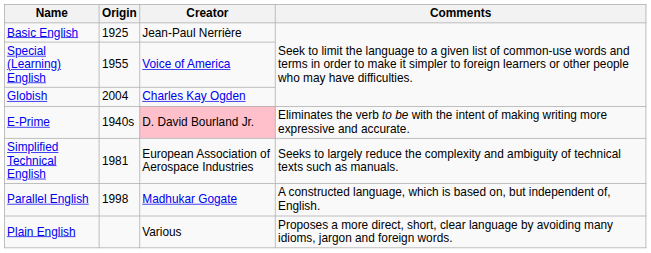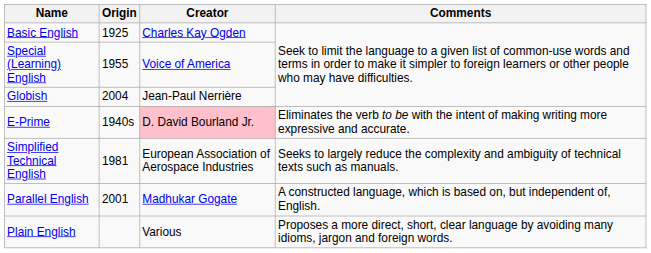 <table class="wikitable sortable">
 <tr>
 <th>Name</th>
 <th>Origin</th>
 <th>Creator</th>
 <th>Comments</th>
 </tr>
 <tr>
 <td><a href='#'>Basic English</a></td>
 <td>1925</td>
-<td>Jean-Paul Nerrière</td>
+<td><a href='#'>Charles Kay Ogden</a></td>
 <td rowspan="3">Seek to limit the language to a given list of common-use words and terms in order to make it simpler to foreign learners or other people who may have difficulties.</td>
 </tr>
 <tr>
 <td><a href='#'>Special (Learning) English</a></td>
 <td>1955</td>
 <td><a href='#'>Voice of America</a></td>
 </tr>
 <tr>
 <td><a href='#'>Globish</a></td>
 <td>2004</td>
-<td><a href='#'>Charles Kay Ogden</a></td>
+<td>Jean-Paul Nerrière</td>
 </tr>
 <tr>
 <td><a href='#'>E-Prime</a></td>
 <td>1940s</td>
 <td style="background: pink;">D. David Bourland Jr.</td>
 <td>Eliminates the verb <em>to be</em> with the intent of making writing more expressive and accurate.</td>
 </tr>
 <tr>
 <td><a href='#'>Simplified Technical English</a></td>
 <td>1981</td>
 <td>European Association of Aerospace Industries</td>
 <td>Seeks to largely reduce the complexity and ambiguity of technical texts such as manuals.</td>
 </tr>
 <tr>
 <td><a href='#'>Parallel English</a></td>
-<td>1998</td>
+<td>2001</td>
 <td><a href='#'>Madhukar Gogate</a></td>
 <td>A constructed language, which is based on, but independent of, English.</td>
 </tr>
 <tr>
 <td><a href='#'>Plain English</a></td>
 <td></td>
 <td>Various</td>
 <td>Proposes a more direct, short, clear language by avoiding many idioms, jargon and foreign words.</td>
 </tr>
 </table>
